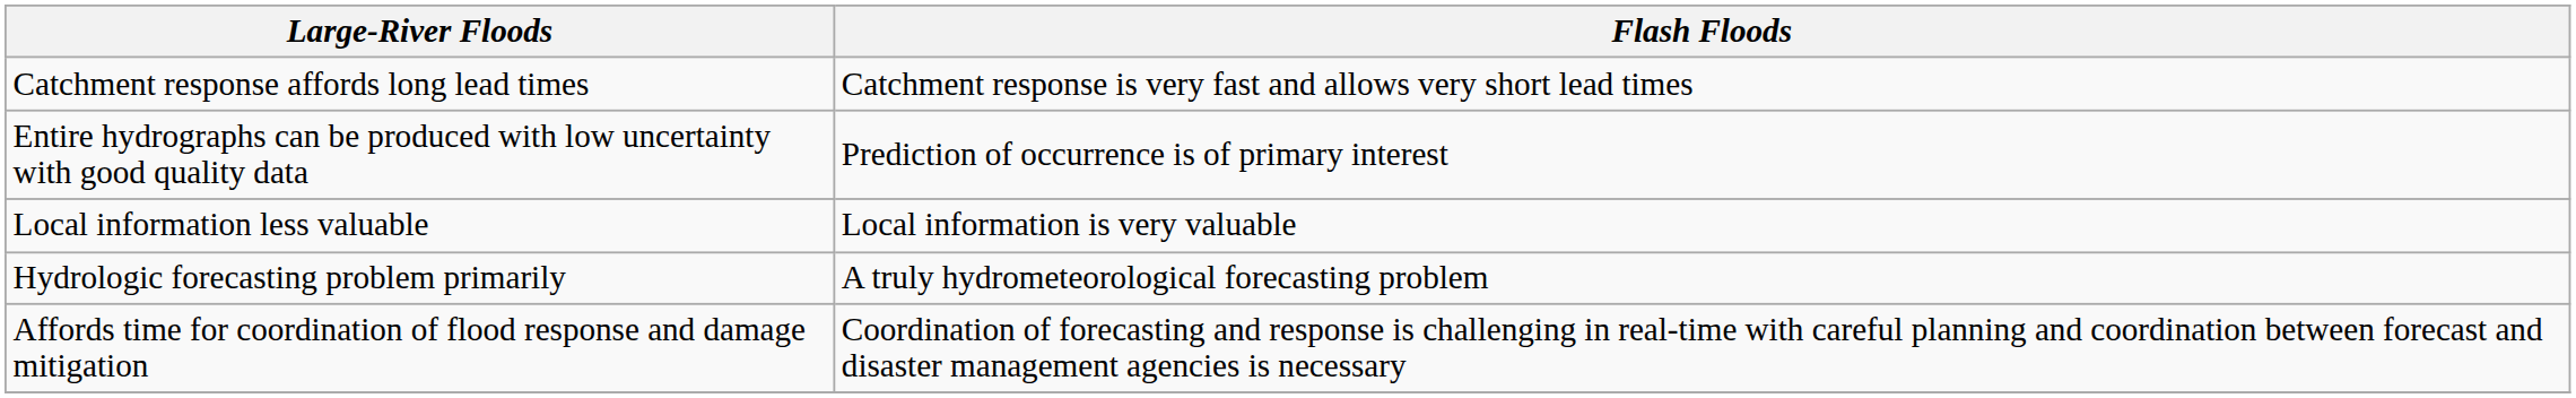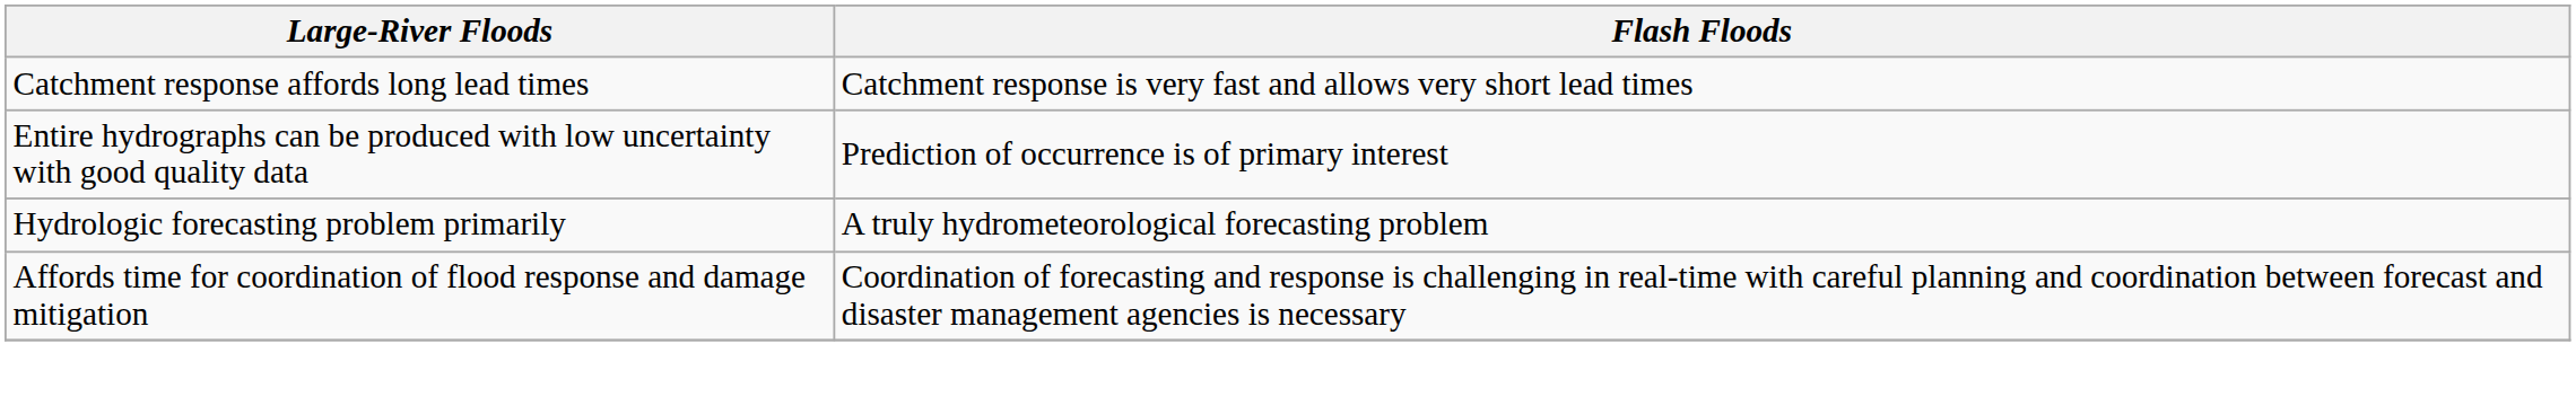 <table class="wikitable">
 <tr>
 <th><strong><em>Large-River Floods</em></strong></th>
 <th><strong><em>Flash Floods</em></strong></th>
 </tr>
 <tr>
 <td>Catchment response affords long lead times</td>
 <td>Catchment response is very fast and allows very short lead times</td>
 </tr>
 <tr>
 <td>Entire hydrographs can be produced with low uncertainty with good quality data</td>
 <td>Prediction of occurrence is of primary interest</td>
 </tr>
 <tr>
-<td>Local information less valuable</td>
-<td>Local information is very valuable</td>
-</tr>
-<tr>
 <td>Hydrologic forecasting problem primarily</td>
 <td>A truly hydrometeorological forecasting problem</td>
 </tr>
 <tr>
 <td>Affords time for coordination of flood response and damage mitigation</td>
 <td>Coordination of forecasting and response is challenging in real-time with careful planning and coordination between forecast and disaster management agencies is necessary</td>
 </tr>
 <tr>
 </tr>
 </table>
